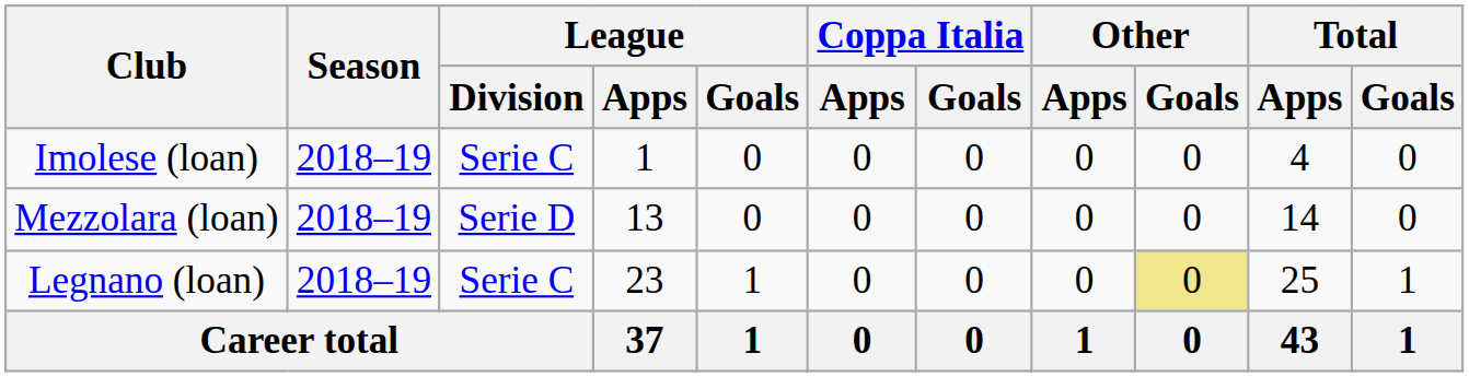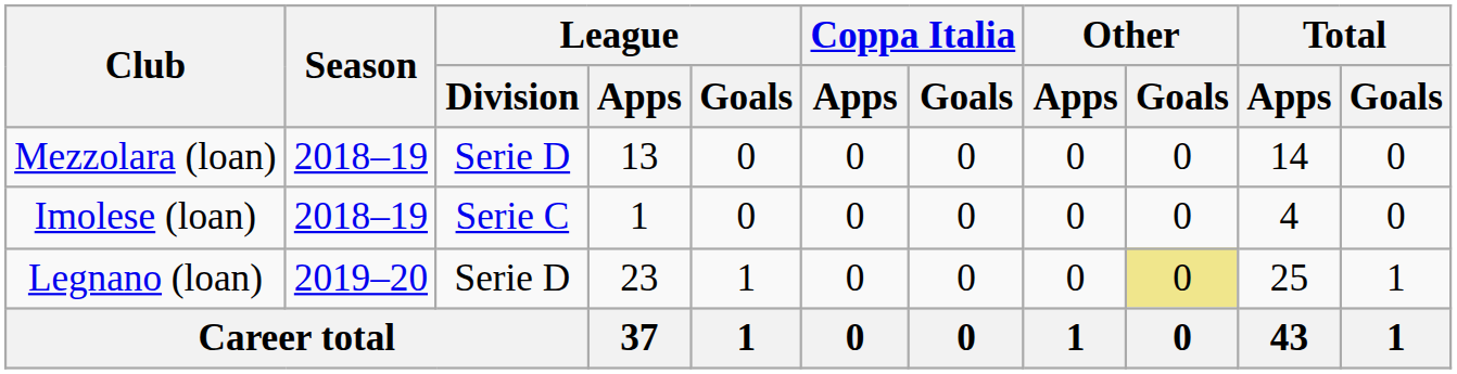 <table class="wikitable" style="text-align:center">
 <tr>
 <th rowspan="2">Club</th>
 <th rowspan="2">Season</th>
 <th colspan="3">League</th>
 <th colspan="2"><a href='#'>Coppa Italia</a></th>
 <th colspan="2">Other</th>
 <th colspan="2">Total</th>
 </tr>
 <tr>
 <th>Division</th>
 <th>Apps</th>
 <th>Goals</th>
 <th>Apps</th>
 <th>Goals</th>
 <th>Apps</th>
 <th>Goals</th>
 <th>Apps</th>
 <th>Goals</th>
 </tr>
 <tr>
+<td><a href='#'>Mezzolara</a> (loan)</td>
+<td><a href='#'>2018–19</a></td>
+<td><a href='#'>Serie D</a></td>
+<td>13</td>
+<td>0</td>
+<td>0</td>
+<td>0</td>
+<td>0</td>
+<td>0</td>
+<td>14</td>
+<td>0</td>
+</tr>
+<tr>
 <td><a href='#'>Imolese</a> (loan)</td>
 <td><a href='#'>2018–19</a></td>
 <td><a href='#'>Serie C</a></td>
 <td>1</td>
 <td>0</td>
 <td>0</td>
 <td>0</td>
 <td>0</td>
 <td>0</td>
 <td>4</td>
 <td>0</td>
 </tr>
 <tr>
-<td><a href='#'>Mezzolara</a> (loan)</td>
-<td><a href='#'>2018–19</a></td>
-<td><a href='#'>Serie D</a></td>
-<td>13</td>
-<td>0</td>
-<td>0</td>
-<td>0</td>
-<td>0</td>
-<td>0</td>
-<td>14</td>
-<td>0</td>
-</tr>
-<tr>
 <td><a href='#'>Legnano</a> (loan)</td>
-<td><a href='#'>2018–19</a></td>
-<td><a href='#'>Serie C</a></td>
+<td><a href='#'>2019–20</a></td>
+<td>Serie D</td>
 <td>23</td>
 <td>1</td>
 <td>0</td>
 <td>0</td>
 <td>0</td>
 <td style="background: khaki;">0</td>
 <td>25</td>
 <td>1</td>
 </tr>
 <tr>
 <th colspan="3">Career total</th>
 <th>37</th>
 <th>1</th>
 <th>0</th>
 <th>0</th>
 <th>1</th>
 <th>0</th>
 <th>43</th>
 <th>1</th>
 </tr>
 </table>
